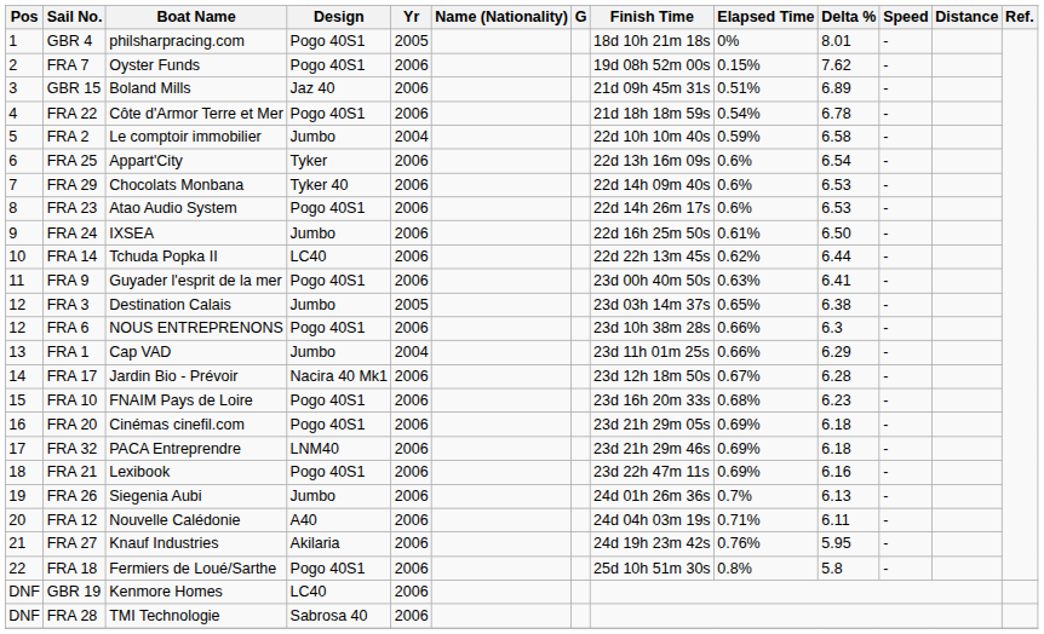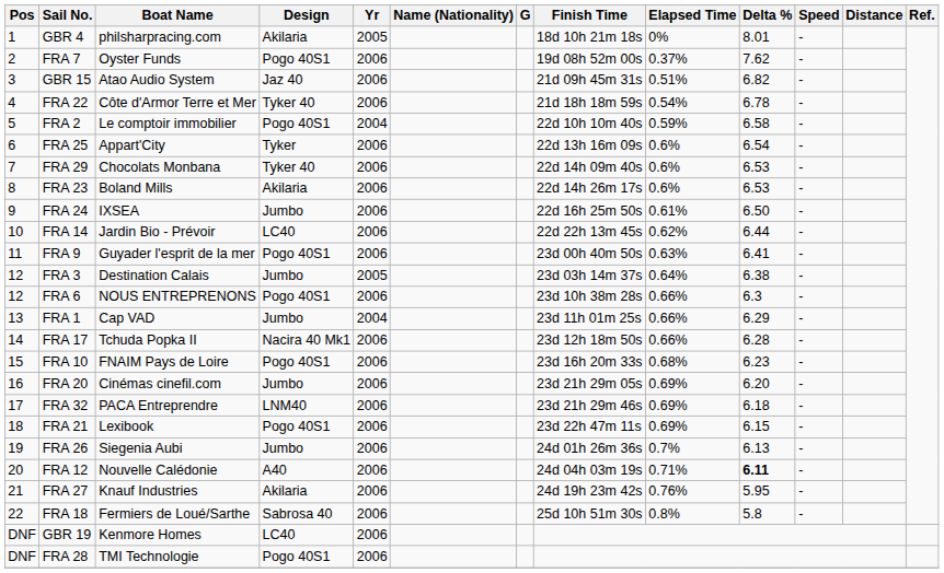 <table class="wikitable sortable">
 <tr>
 <th>Pos</th>
 <th>Sail No.</th>
 <th>Boat Name</th>
 <th>Design</th>
 <th>Yr</th>
 <th>Name (Nationality)</th>
 <th>G</th>
 <th>Finish Time</th>
 <th>Elapsed Time</th>
 <th>Delta %</th>
 <th>Speed</th>
 <th>Distance</th>
 <th>Ref.</th>
 </tr>
 <tr>
 <td>1</td>
 <td>GBR 4</td>
 <td>philsharpracing.com</td>
-<td>Pogo 40S1</td>
+<td>Akilaria</td>
 <td>2005</td>
 <td></td>
 <td></td>
 <td>18d 10h 21m 18s</td>
 <td>0%</td>
 <td>8.01</td>
 <td>-</td>
 <td></td>
 </tr>
 <tr>
 <td>2</td>
 <td>FRA 7</td>
 <td>Oyster Funds</td>
 <td>Pogo 40S1</td>
 <td>2006</td>
 <td></td>
 <td></td>
 <td>19d 08h 52m 00s</td>
-<td>0.15%</td>
+<td>0.37%</td>
 <td>7.62</td>
 <td>-</td>
 <td></td>
 </tr>
 <tr>
 <td>3</td>
 <td>GBR 15</td>
-<td>Boland Mills</td>
+<td>Atao Audio System</td>
 <td>Jaz 40</td>
 <td>2006</td>
 <td></td>
 <td></td>
 <td>21d 09h 45m 31s</td>
 <td>0.51%</td>
-<td>6.89</td>
+<td>6.82</td>
 <td>-</td>
 <td></td>
 </tr>
 <tr>
 <td>4</td>
 <td>FRA 22</td>
 <td>Côte d'Armor Terre et Mer</td>
-<td>Pogo 40S1</td>
+<td>Tyker 40</td>
 <td>2006</td>
 <td></td>
 <td></td>
 <td>21d 18h 18m 59s</td>
 <td>0.54%</td>
 <td>6.78</td>
 <td>-</td>
 <td></td>
 </tr>
 <tr>
 <td>5</td>
 <td>FRA 2</td>
 <td>Le comptoir immobilier</td>
-<td>Jumbo</td>
+<td>Pogo 40S1</td>
 <td>2004</td>
 <td></td>
 <td></td>
 <td>22d 10h 10m 40s</td>
 <td>0.59%</td>
 <td>6.58</td>
 <td>-</td>
 <td></td>
 </tr>
 <tr>
 <td>6</td>
 <td>FRA 25</td>
 <td>Appart'City</td>
 <td>Tyker</td>
 <td>2006</td>
 <td></td>
 <td></td>
 <td>22d 13h 16m 09s</td>
 <td>0.6%</td>
 <td>6.54</td>
 <td>-</td>
 <td></td>
 </tr>
 <tr>
 <td>7</td>
 <td>FRA 29</td>
 <td>Chocolats Monbana</td>
 <td>Tyker 40</td>
 <td>2006</td>
 <td></td>
 <td></td>
 <td>22d 14h 09m 40s</td>
 <td>0.6%</td>
 <td>6.53</td>
 <td>-</td>
 <td></td>
 </tr>
 <tr>
 <td>8</td>
 <td>FRA 23</td>
-<td>Atao Audio System</td>
-<td>Pogo 40S1</td>
+<td>Boland Mills</td>
+<td>Akilaria</td>
 <td>2006</td>
 <td></td>
 <td></td>
 <td>22d 14h 26m 17s</td>
 <td>0.6%</td>
 <td>6.53</td>
 <td>-</td>
 <td></td>
 </tr>
 <tr>
 <td>9</td>
 <td>FRA 24</td>
 <td>IXSEA</td>
 <td>Jumbo</td>
 <td>2006</td>
 <td></td>
 <td></td>
 <td>22d 16h 25m 50s</td>
 <td>0.61%</td>
 <td>6.50</td>
 <td>-</td>
 <td></td>
 </tr>
 <tr>
 <td>10</td>
 <td>FRA 14</td>
-<td>Tchuda Popka II</td>
+<td>Jardin Bio - Prévoir</td>
 <td>LC40</td>
 <td>2006</td>
 <td></td>
 <td></td>
 <td>22d 22h 13m 45s</td>
 <td>0.62%</td>
 <td>6.44</td>
 <td>-</td>
 <td></td>
 </tr>
 <tr>
 <td>11</td>
 <td>FRA 9</td>
 <td>Guyader l'esprit de la mer</td>
 <td>Pogo 40S1</td>
 <td>2006</td>
 <td></td>
 <td></td>
 <td>23d 00h 40m 50s</td>
 <td>0.63%</td>
 <td>6.41</td>
 <td>-</td>
 <td></td>
 </tr>
 <tr>
 <td>12</td>
 <td>FRA 3</td>
 <td>Destination Calais</td>
 <td>Jumbo</td>
 <td>2005</td>
 <td></td>
 <td></td>
 <td>23d 03h 14m 37s</td>
-<td>0.65%</td>
+<td>0.64%</td>
 <td>6.38</td>
 <td>-</td>
 <td></td>
 </tr>
 <tr>
 <td>12</td>
 <td>FRA 6</td>
 <td>NOUS ENTREPRENONS</td>
 <td>Pogo 40S1</td>
 <td>2006</td>
 <td></td>
 <td></td>
 <td>23d 10h 38m 28s</td>
 <td>0.66%</td>
 <td>6.3</td>
 <td>-</td>
 <td></td>
 </tr>
 <tr>
 <td>13</td>
 <td>FRA 1</td>
 <td>Cap VAD</td>
 <td>Jumbo</td>
 <td>2004</td>
 <td></td>
 <td></td>
 <td>23d 11h 01m 25s</td>
 <td>0.66%</td>
 <td>6.29</td>
 <td>-</td>
 <td></td>
 </tr>
 <tr>
 <td>14</td>
 <td>FRA 17</td>
-<td>Jardin Bio - Prévoir</td>
+<td>Tchuda Popka II</td>
 <td>Nacira 40 Mk1</td>
 <td>2006</td>
 <td></td>
 <td></td>
 <td>23d 12h 18m 50s</td>
-<td>0.67%</td>
+<td>0.66%</td>
 <td>6.28</td>
 <td>-</td>
 <td></td>
 </tr>
 <tr>
 <td>15</td>
 <td>FRA 10</td>
 <td>FNAIM Pays de Loire</td>
 <td>Pogo 40S1</td>
 <td>2006</td>
 <td></td>
 <td></td>
 <td>23d 16h 20m 33s</td>
 <td>0.68%</td>
 <td>6.23</td>
 <td>-</td>
 <td></td>
 </tr>
 <tr>
 <td>16</td>
 <td>FRA 20</td>
 <td>Cinémas cinefil.com</td>
-<td>Pogo 40S1</td>
+<td>Jumbo</td>
 <td>2006</td>
 <td></td>
 <td></td>
 <td>23d 21h 29m 05s</td>
 <td>0.69%</td>
-<td>6.18</td>
+<td>6.20</td>
 <td>-</td>
 <td></td>
 </tr>
 <tr>
 <td>17</td>
 <td>FRA 32</td>
 <td>PACA Entreprendre</td>
 <td>LNM40</td>
 <td>2006</td>
 <td></td>
 <td></td>
 <td>23d 21h 29m 46s</td>
 <td>0.69%</td>
 <td>6.18</td>
 <td>-</td>
 <td></td>
 </tr>
 <tr>
 <td>18</td>
 <td>FRA 21</td>
 <td>Lexibook</td>
 <td>Pogo 40S1</td>
 <td>2006</td>
 <td></td>
 <td></td>
 <td>23d 22h 47m 11s</td>
 <td>0.69%</td>
-<td>6.16</td>
+<td>6.15</td>
 <td>-</td>
 <td></td>
 </tr>
 <tr>
 <td>19</td>
 <td>FRA 26</td>
 <td>Siegenia Aubi</td>
 <td>Jumbo</td>
 <td>2006</td>
 <td></td>
 <td></td>
 <td>24d 01h 26m 36s</td>
 <td>0.7%</td>
 <td>6.13</td>
 <td>-</td>
 <td></td>
 </tr>
 <tr>
 <td>20</td>
 <td>FRA 12</td>
 <td>Nouvelle Calédonie</td>
 <td>A40</td>
 <td>2006</td>
 <td></td>
 <td></td>
 <td>24d 04h 03m 19s</td>
 <td>0.71%</td>
-<td>6.11</td>
+<td><strong>6.11</strong></td>
 <td>-</td>
 <td></td>
 </tr>
 <tr>
 <td>21</td>
 <td>FRA 27</td>
 <td>Knauf Industries</td>
 <td>Akilaria</td>
 <td>2006</td>
 <td></td>
 <td></td>
 <td>24d 19h 23m 42s</td>
 <td>0.76%</td>
 <td>5.95</td>
 <td>-</td>
 <td></td>
 </tr>
 <tr>
 <td>22</td>
 <td>FRA 18</td>
 <td>Fermiers de Loué/Sarthe</td>
-<td>Pogo 40S1</td>
+<td>Sabrosa 40</td>
 <td>2006</td>
 <td></td>
 <td></td>
 <td>25d 10h 51m 30s</td>
 <td>0.8%</td>
 <td>5.8</td>
 <td>-</td>
 <td></td>
 </tr>
 <tr>
 <td>DNF</td>
 <td>GBR 19</td>
 <td>Kenmore Homes</td>
 <td>LC40</td>
 <td>2006</td>
 <td></td>
 <td></td>
 <td colspan=5></td>
 <td></td>
 </tr>
 <tr>
 <td>DNF</td>
 <td>FRA 28</td>
 <td>TMI Technologie</td>
-<td>Sabrosa 40</td>
+<td>Pogo 40S1</td>
 <td>2006</td>
 <td></td>
 <td></td>
 <td colspan=5></td>
 <td></td>
 </tr>
 <tr>
 </tr>
 </table>
